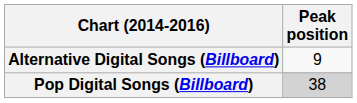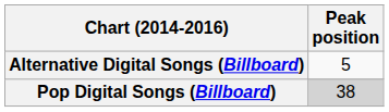 <table class="wikitable sortable plainrowheaders">
 <tr>
 <th>Chart (2014-2016)</th>
 <th>Peak<br>position</th>
 </tr>
 <tr>
 <th scope="row">Alternative Digital Songs (<em><a href='#'>Billboard</a></em>)</th>
-<td align="center">9</td>
+<td align="center">5</td>
 </tr>
 <tr>
 <th scope="row">Pop Digital Songs (<em><a href='#'>Billboard</a></em>)</th>
 <td align="center" style="background: lightgrey;">38</td>
 </tr>
 </table>
